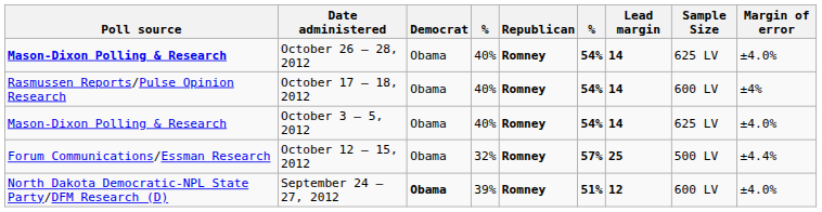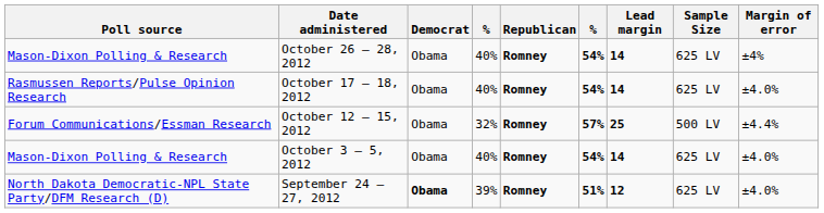 <table class="wikitable">
 <tr valign=bottom>
 <th>Poll source</th>
 <th>Date administered</th>
 <th>Democrat</th>
 <th>%</th>
 <th>Republican</th>
 <th>%</th>
 <th>Lead margin</th>
 <th>Sample Size</th>
 <th>Margin of error</th>
 </tr>
 <tr>
-<td><strong><a href='#'>Mason-Dixon Polling & Research</a></strong></td>
+<td><a href='#'>Mason-Dixon Polling & Research</a></td>
 <td>October 26 – 28, 2012</td>
 <td>Obama</td>
 <td>40%</td>
 <td><strong>Romney</strong></td>
 <td><strong>54%</strong></td>
 <td><strong>14</strong></td>
 <td>625 LV</td>
-<td>±4.0%</td>
+<td>±4%</td>
 </tr>
 <tr>
 <td><a href='#'>Rasmussen Reports</a>/<a href='#'>Pulse Opinion Research</a></td>
 <td>October 17 – 18, 2012</td>
-<td>Obama</td>
-<td>40%</td>
-<td><strong>Romney</strong></td>
-<td><strong>54%</strong></td>
-<td><strong>14</strong></td>
-<td>600 LV</td>
-<td>±4%</td>
-</tr>
-<tr>
-<td><a href='#'>Mason-Dixon Polling & Research</a></td>
-<td>October 3 – 5, 2012</td>
 <td>Obama</td>
 <td>40%</td>
 <td><strong>Romney</strong></td>
 <td><strong>54%</strong></td>
 <td><strong>14</strong></td>
 <td>625 LV</td>
 <td>±4.0%</td>
 </tr>
 <tr>
 <td><a href='#'>Forum Communications</a>/<a href='#'>Essman Research</a></td>
 <td>October 12 – 15, 2012</td>
 <td>Obama</td>
 <td>32%</td>
 <td><strong>Romney</strong></td>
 <td><strong>57%</strong></td>
 <td><strong>25</strong></td>
 <td>500 LV</td>
 <td>±4.4%</td>
 </tr>
 <tr>
+<td><a href='#'>Mason-Dixon Polling & Research</a></td>
+<td>October 3 – 5, 2012</td>
+<td>Obama</td>
+<td>40%</td>
+<td><strong>Romney</strong></td>
+<td><strong>54%</strong></td>
+<td><strong>14</strong></td>
+<td>625 LV</td>
+<td>±4.0%</td>
+</tr>
+<tr>
 <td><a href='#'>North Dakota Democratic-NPL State Party</a>/<a href='#'>DFM Research (D)</a></td>
 <td>September 24 – 27, 2012</td>
 <td><strong>Obama</strong></td>
 <td>39%</td>
 <td><strong>Romney</strong></td>
 <td><strong>51%</strong></td>
 <td><strong>12</strong></td>
-<td>600 LV</td>
+<td>625 LV</td>
 <td>±4.0%</td>
 </tr>
 </table>
